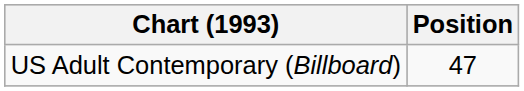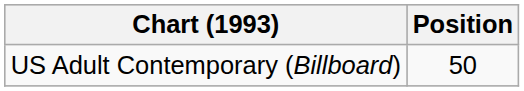 <table class="wikitable">
 <tr>
 <th>Chart (1993)</th>
 <th>Position</th>
 </tr>
 <tr>
 <td>US Adult Contemporary (<em>Billboard</em>)</td>
-<td align="center">47</td>
+<td align="center">50</td>
 </tr>
 </table>
